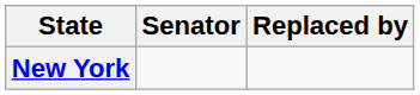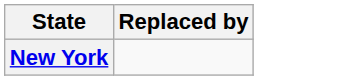 <table class="wikitable sortable plainrowheaders">
 <tr>
 <th scope="col">State</th>
-<th scope="col">Senator</th>
 <th scope="col">Replaced by</th>
 </tr>
 <tr>
 <th><a href='#'>New York</a></th>
 <td></td>
-<td></td>
 </tr>
 </table>
